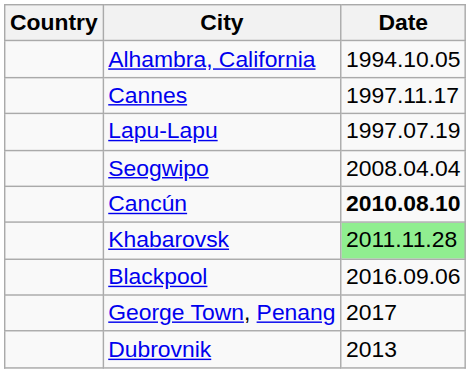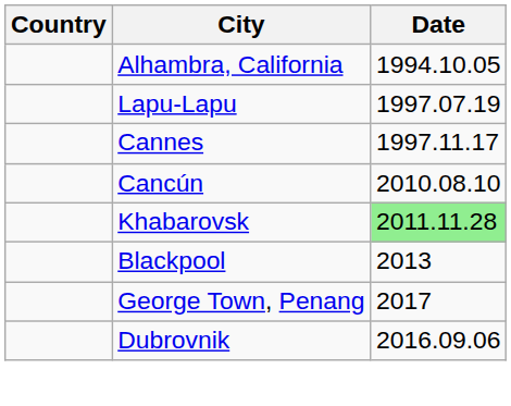 <table class="wikitable sortable">
 <tr>
 <th>Country</th>
 <th>City</th>
 <th>Date</th>
 </tr>
 <tr>
 <td></td>
 <td><a href='#'>Alhambra, California</a></td>
 <td>1994.10.05</td>
 </tr>
 <tr>
 <td></td>
+<td><a href='#'>Lapu-Lapu</a></td>
+<td>1997.07.19</td>
+</tr>
+<tr>
+<td></td>
 <td><a href='#'>Cannes</a></td>
 <td>1997.11.17</td>
 </tr>
 <tr>
 <td></td>
-<td><a href='#'>Lapu-Lapu</a></td>
-<td>1997.07.19</td>
-</tr>
-<tr>
-<td></td>
-<td><a href='#'>Seogwipo</a></td>
-<td>2008.04.04</td>
-</tr>
-<tr>
-<td></td>
 <td><a href='#'>Cancún</a></td>
-<td><strong>2010.08.10</strong></td>
+<td>2010.08.10</td>
 </tr>
 <tr>
 <td></td>
 <td><a href='#'>Khabarovsk</a></td>
 <td style="background: lightgreen;">2011.11.28</td>
 </tr>
 <tr>
 <td></td>
 <td><a href='#'>Blackpool</a></td>
-<td>2016.09.06</td>
+<td>2013</td>
 </tr>
 <tr>
 <td></td>
 <td><a href='#'>George Town</a>, <a href='#'>Penang</a></td>
 <td>2017</td>
 </tr>
 <tr>
 <td></td>
 <td><a href='#'>Dubrovnik</a></td>
-<td>2013</td>
+<td>2016.09.06</td>
 </tr>
 </table>
